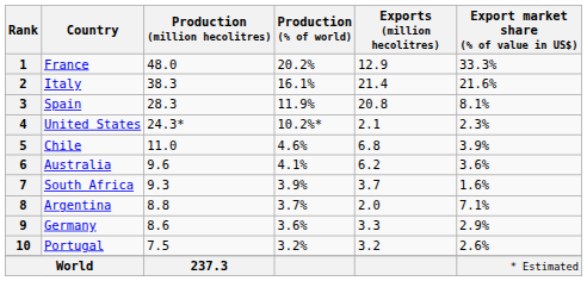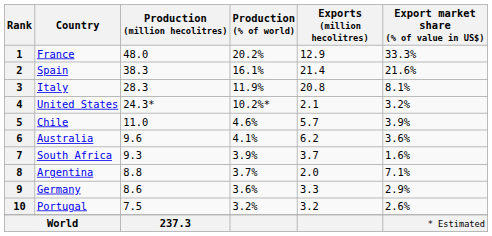 <table class="wikitable sortable">
 <tr>
 <th>Rank</th>
 <th>Country<br></th>
 <th>Production<br><small>(million hecolitres)</small></th>
 <th>Production<br><small>(% of world)</small></th>
 <th style="width:100px;">Exports <small>(million hecolitres)</small></th>
 <th style="width:125px;">Export market share <br><small>(% of value in US$)</small></th>
 </tr>
 <tr>
 <th>1</th>
 <td> <a href='#'>France</a></td>
 <td>48.0</td>
 <td>20.2%</td>
 <td>12.9</td>
 <td>33.3%</td>
 </tr>
 <tr>
 <th>2</th>
-<td> <a href='#'>Italy</a></td>
+<td> <a href='#'>Spain</a></td>
 <td>38.3</td>
 <td>16.1%</td>
 <td>21.4</td>
 <td>21.6%</td>
 </tr>
 <tr>
 <th>3</th>
-<td> <a href='#'>Spain</a></td>
+<td> <a href='#'>Italy</a></td>
 <td>28.3</td>
 <td>11.9%</td>
 <td>20.8</td>
 <td>8.1%</td>
 </tr>
 <tr>
 <th>4</th>
 <td> <a href='#'>United States</a></td>
 <td>24.3*</td>
 <td>10.2%*</td>
 <td>2.1</td>
-<td>2.3%</td>
+<td>3.2%</td>
 </tr>
 <tr>
 <th>5</th>
 <td> <a href='#'>Chile</a></td>
 <td>11.0</td>
 <td>4.6%</td>
-<td>6.8</td>
+<td>5.7</td>
 <td>3.9%</td>
 </tr>
 <tr>
 <th>6</th>
 <td> <a href='#'>Australia</a></td>
 <td>9.6</td>
 <td>4.1%</td>
 <td>6.2</td>
 <td>3.6%</td>
 </tr>
 <tr>
 <th>7</th>
 <td> <a href='#'>South Africa</a></td>
 <td>9.3</td>
 <td>3.9%</td>
 <td>3.7</td>
 <td>1.6%</td>
 </tr>
 <tr>
 <th>8</th>
 <td> <a href='#'>Argentina</a></td>
 <td>8.8</td>
 <td>3.7%</td>
 <td>2.0</td>
 <td>7.1%</td>
 </tr>
 <tr>
 <th>9</th>
 <td> <a href='#'>Germany</a></td>
 <td>8.6</td>
 <td>3.6%</td>
 <td>3.3</td>
 <td>2.9%</td>
 </tr>
 <tr>
 <th>10</th>
 <td> <a href='#'>Portugal</a></td>
 <td>7.5</td>
 <td>3.2%</td>
 <td>3.2</td>
 <td>2.6%</td>
 </tr>
 <tr>
 </tr>
 <tr style="background:whitesmoke;">
 <th colspan=2>World</th>
 <th><strong>237.3</strong></th>
 <th></th>
 <th></th>
 <th style="font-weight: normal; text-align: right"><small>* Estimated</small></th>
 </tr>
 </table>
